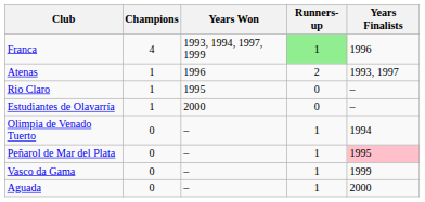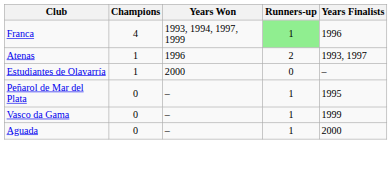 <table class="wikitable">
 <tr>
 <th>Club</th>
 <th>Champions</th>
 <th>Years Won</th>
 <th>Runners-up</th>
 <th>Years Finalists</th>
 </tr>
 <tr>
 <td> <a href='#'>Franca</a></td>
 <td align = center>4</td>
 <td>1993, 1994, 1997, 1999</td>
 <td align = center style="background: lightgreen;">1</td>
 <td>1996</td>
 </tr>
 <tr>
 <td> <a href='#'>Atenas</a></td>
 <td align = center>1</td>
 <td>1996</td>
 <td align = center>2</td>
 <td>1993, 1997</td>
 </tr>
 <tr>
-<td> <a href='#'>Rio Claro</a></td>
-<td align = center>1</td>
-<td>1995</td>
-<td align = center>0</td>
-<td>–</td>
-</tr>
-<tr>
 <td> <a href='#'>Estudiantes de Olavarría</a></td>
 <td align = center>1</td>
 <td>2000</td>
 <td align = center>0</td>
 <td>–</td>
 </tr>
 <tr>
-<td> <a href='#'>Olimpia de Venado Tuerto</a></td>
-<td align = center>0</td>
-<td>–</td>
-<td align = center>1</td>
-<td>1994</td>
-</tr>
-<tr>
 <td> <a href='#'>Peñarol de Mar del Plata</a></td>
 <td align = center>0</td>
 <td>–</td>
 <td align = center>1</td>
-<td style="background: pink;">1995</td>
+<td>1995</td>
 </tr>
 <tr>
 <td> <a href='#'>Vasco da Gama</a></td>
 <td align = center>0</td>
 <td>–</td>
 <td align = center>1</td>
 <td>1999</td>
 </tr>
 <tr>
 <td> <a href='#'>Aguada</a></td>
 <td align = center>0</td>
 <td>–</td>
 <td align = center>1</td>
 <td>2000</td>
 </tr>
 </table>
